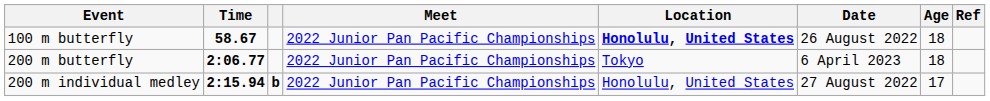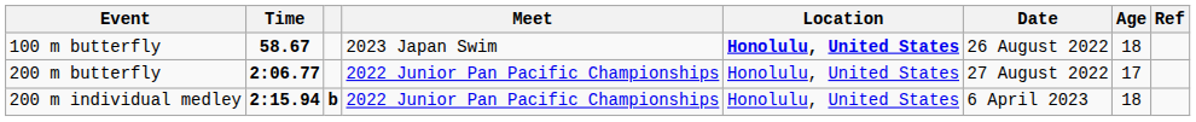 <table class="wikitable">
 <tr>
 <th>Event</th>
 <th>Time</th>
 <th></th>
 <th>Meet</th>
 <th>Location</th>
 <th>Date</th>
 <th>Age</th>
 <th>Ref</th>
 </tr>
 <tr>
 <td>100 m butterfly</td>
 <td style="text-align:center;"><strong>58.67</strong></td>
 <td></td>
-<td><a href='#'>2022 Junior Pan Pacific Championships</a></td>
+<td>2023 Japan Swim</td>
 <td><strong><a href='#'>Honolulu</a>, <a href='#'>United States</a></strong></td>
 <td>26 August 2022</td>
 <td style="text-align:center;">18</td>
 <td style="text-align:center;"></td>
 </tr>
 <tr>
 <td>200 m butterfly</td>
 <td style="text-align:center;"><strong>2:06.77</strong></td>
 <td></td>
 <td><a href='#'>2022 Junior Pan Pacific Championships</a></td>
-<td><a href='#'>Tokyo</a></td>
-<td>6 April 2023</td>
-<td style="text-align:center;">18</td>
+<td><a href='#'>Honolulu</a>, <a href='#'>United States</a></td>
+<td>27 August 2022</td>
+<td style="text-align:center;">17</td>
 <td style="text-align:center;"></td>
 </tr>
 <tr>
 <td>200 m individual medley</td>
 <td style="text-align:center;"><strong>2:15.94</strong></td>
 <td><strong>b</strong></td>
 <td><a href='#'>2022 Junior Pan Pacific Championships</a></td>
 <td><a href='#'>Honolulu</a>, <a href='#'>United States</a></td>
-<td>27 August 2022</td>
-<td style="text-align:center;">17</td>
+<td>6 April 2023</td>
+<td style="text-align:center;">18</td>
 <td style="text-align:center;"></td>
 </tr>
 </table>
